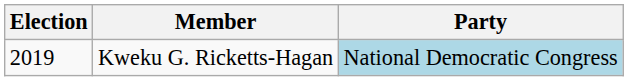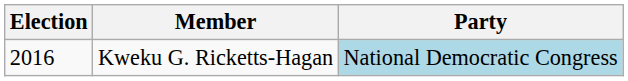 <table class="wikitable">
 <tr>
 <th>Election</th>
 <th>Member</th>
 <th>Party</th>
 </tr>
 <tr>
-<td>2019</td>
+<td>2016</td>
 <td>Kweku G. Ricketts-Hagan</td>
 <td style="background: lightblue;">National Democratic Congress</td>
 </tr>
 </table>
